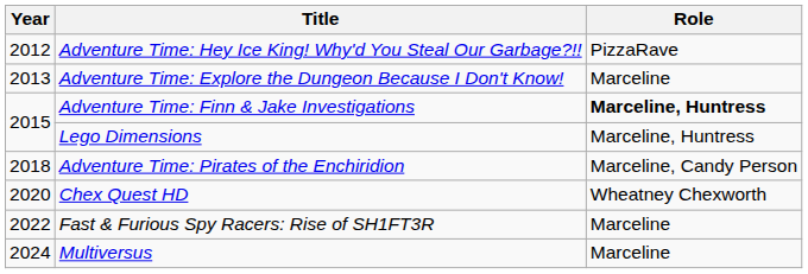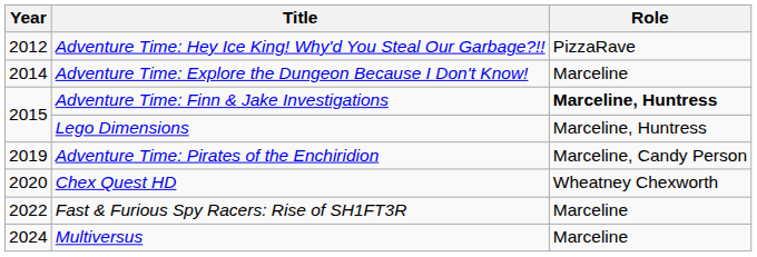 <table class="wikitable">
 <tr>
 <th>Year</th>
 <th>Title</th>
 <th>Role</th>
 </tr>
 <tr>
 <td>2012</td>
 <td><em><a href='#'>Adventure Time: Hey Ice King! Why'd You Steal Our Garbage?!!</a></em></td>
 <td>PizzaRave<em></em></td>
 </tr>
 <tr>
-<td>2013</td>
+<td>2014</td>
 <td><em><a href='#'>Adventure Time: Explore the Dungeon Because I Don't Know!</a></em></td>
 <td>Marceline</td>
 </tr>
 <tr>
 <td rowspan="2">2015</td>
 <td><em><a href='#'>Adventure Time: Finn & Jake Investigations</a></em></td>
 <td><strong>Marceline, Huntress<em></em></strong></td>
 </tr>
 <tr>
 <td><em><a href='#'>Lego Dimensions</a></em></td>
 <td>Marceline, Huntress<em></em></td>
 </tr>
 <tr>
-<td>2018</td>
+<td>2019</td>
 <td><em><a href='#'>Adventure Time: Pirates of the Enchiridion</a></em></td>
 <td>Marceline, Candy Person</td>
 </tr>
 <tr>
 <td>2020</td>
 <td><em><a href='#'>Chex Quest HD</a></em></td>
 <td>Wheatney Chexworth</td>
 </tr>
 <tr>
 <td>2022</td>
 <td><em>Fast & Furious Spy Racers: Rise of SH1FT3R</em></td>
 <td>Marceline<em></em></td>
 </tr>
 <tr>
 <td>2024</td>
 <td><em><a href='#'>Multiversus</a></em></td>
 <td>Marceline</td>
 </tr>
 </table>
